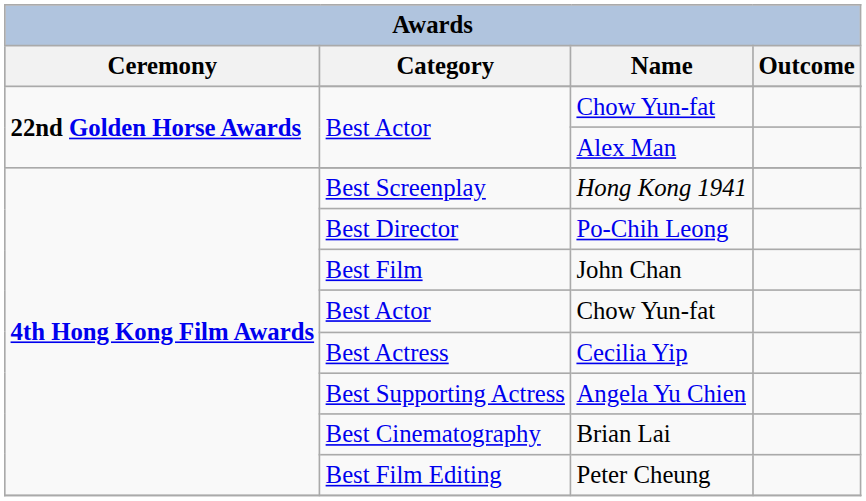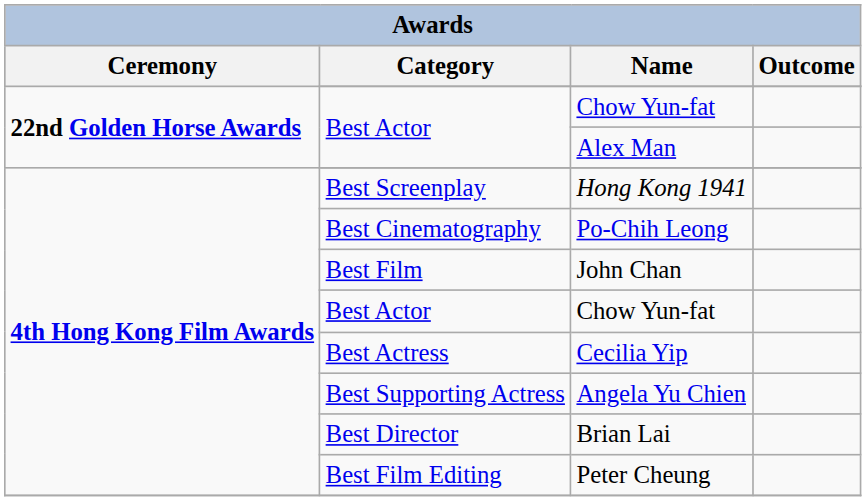 <table class="wikitable" style="font-size:95%;" ;>
 <tr style="background:#ccc; text-align:center;">
 <th colspan="5" style="background: LightSteelBlue;">Awards</th>
 </tr>
 <tr style="background:#ccc; text-align:center;">
 <th>Ceremony</th>
 <th>Category</th>
 <th>Name</th>
 <th>Outcome</th>
 </tr>
 <tr>
 <td rowspan=3><strong>22nd <a href='#'>Golden Horse Awards</a></strong></td>
 </tr>
 <tr>
 <td rowspan=2><a href='#'>Best Actor</a></td>
 <td><a href='#'>Chow Yun-fat</a></td>
 <td></td>
 </tr>
 <tr>
 <td><a href='#'>Alex Man</a></td>
 <td></td>
 </tr>
 <tr>
 <td rowspan=9><strong><a href='#'>4th Hong Kong Film Awards</a></strong></td>
 </tr>
 <tr>
 <td><a href='#'>Best Screenplay</a></td>
 <td><em>Hong Kong 1941</em></td>
 <td></td>
 </tr>
 <tr>
-<td><a href='#'>Best Director</a></td>
+<td><a href='#'>Best Cinematography</a></td>
 <td><a href='#'>Po-Chih Leong</a></td>
 <td></td>
 </tr>
 <tr>
 <td><a href='#'>Best Film</a></td>
 <td>John Chan</td>
 <td></td>
 </tr>
 <tr>
 <td><a href='#'>Best Actor</a></td>
 <td>Chow Yun-fat</td>
 <td></td>
 </tr>
 <tr>
 <td><a href='#'>Best Actress</a></td>
 <td><a href='#'>Cecilia Yip</a></td>
 <td></td>
 </tr>
 <tr>
 <td><a href='#'>Best Supporting Actress</a></td>
 <td><a href='#'>Angela Yu Chien</a></td>
 <td></td>
 </tr>
 <tr>
-<td><a href='#'>Best Cinematography</a></td>
+<td><a href='#'>Best Director</a></td>
 <td>Brian Lai</td>
 <td></td>
 </tr>
 <tr>
 <td><a href='#'>Best Film Editing</a></td>
 <td>Peter Cheung</td>
 <td></td>
 </tr>
 <tr>
 </tr>
 </table>
